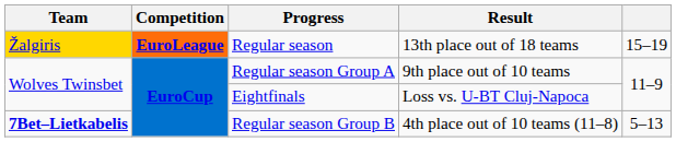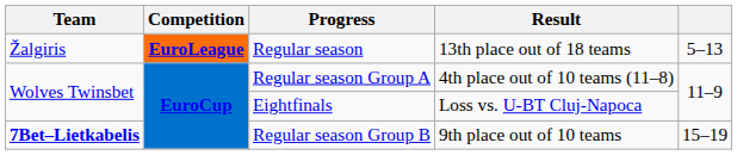 <table class="wikitable sortable">
 <tr>
 <th>Team</th>
 <th>Competition</th>
 <th>Progress</th>
 <th>Result</th>
 <th></th>
 </tr>
 <tr>
-<td style="background: gold;"><a href='#'>Žalgiris</a></td>
+<td><a href='#'>Žalgiris</a></td>
 <td style="background:#FF6D09; color:#FFFFFF; text-align:center;"><strong><a href='#'><span>EuroLeague</span></a></strong></td>
 <td><a href='#'>Regular season</a></td>
 <td>13th place out of 18 teams</td>
-<td style="text-align:center">15–19</td>
+<td style="text-align:center">5–13</td>
 </tr>
 <tr>
 <td rowspan="2"><a href='#'>Wolves Twinsbet</a></td>
 <td rowspan="3" style="background-color:#0072CE; color:#FFFFFF; text-align:center"><strong><a href='#'><span>EuroCup</span></a></strong></td>
 <td><a href='#'>Regular season Group A</a></td>
-<td>9th place out of 10 teams</td>
+<td>4th place out of 10 teams (11–8)</td>
 <td rowspan="2" style="text-align:center">11–9</td>
 </tr>
 <tr>
 <td><a href='#'>Eightfinals</a></td>
 <td>Loss vs.  <a href='#'>U-BT Cluj-Napoca</a></td>
 </tr>
 <tr>
 <td><strong><a href='#'>7Bet–Lietkabelis</a></strong></td>
 <td><a href='#'>Regular season Group B</a></td>
-<td>4th place out of 10 teams (11–8)</td>
-<td style="text-align:center">5–13</td>
+<td>9th place out of 10 teams</td>
+<td style="text-align:center">15–19</td>
 </tr>
 </table>
